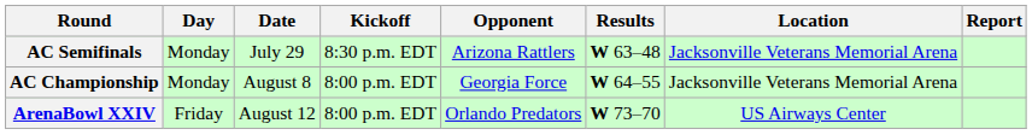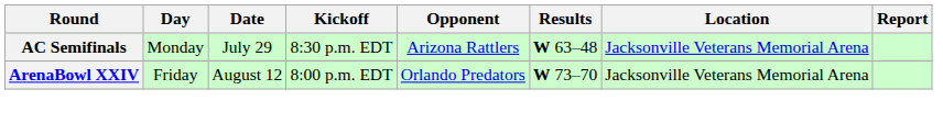 <table class="wikitable" style="font-size: 95%;">
 <tr>
 <th>Round</th>
 <th>Day</th>
 <th>Date</th>
 <th>Kickoff</th>
 <th>Opponent</th>
 <th>Results</th>
 <th>Location</th>
 <th>Report</th>
 </tr>
 <tr style= background:#ccffcc;>
 <th align="center">AC Semifinals</th>
 <td align="center">Monday</td>
 <td align="center">July 29</td>
 <td align="center">8:30 p.m. EDT</td>
 <td align="center"><a href='#'>Arizona Rattlers</a></td>
 <td align="center"><strong>W</strong> 63–48</td>
 <td align="center"><a href='#'>Jacksonville Veterans Memorial Arena</a></td>
 <td align="center"></td>
 </tr>
 <tr style= background:#ccffcc;>
-<th align="center">AC Championship</th>
-<td align="center">Monday</td>
-<td align="center">August 8</td>
-<td align="center">8:00 p.m. EDT</td>
-<td align="center"><a href='#'>Georgia Force</a></td>
-<td align="center"><strong>W</strong> 64–55</td>
-<td align="center">Jacksonville Veterans Memorial Arena</td>
-<td align="center"></td>
-</tr>
-<tr style= background:#ccffcc;>
 <th align="center"><a href='#'>ArenaBowl XXIV</a></th>
 <td align="center">Friday</td>
 <td align="center">August 12</td>
 <td align="center">8:00 p.m. EDT</td>
 <td align="center"><a href='#'>Orlando Predators</a></td>
 <td align="center"><strong>W</strong> 73–70</td>
-<td align="center"><a href='#'>US Airways Center</a></td>
+<td align="center">Jacksonville Veterans Memorial Arena</td>
 <td align="center"></td>
 </tr>
 </table>
